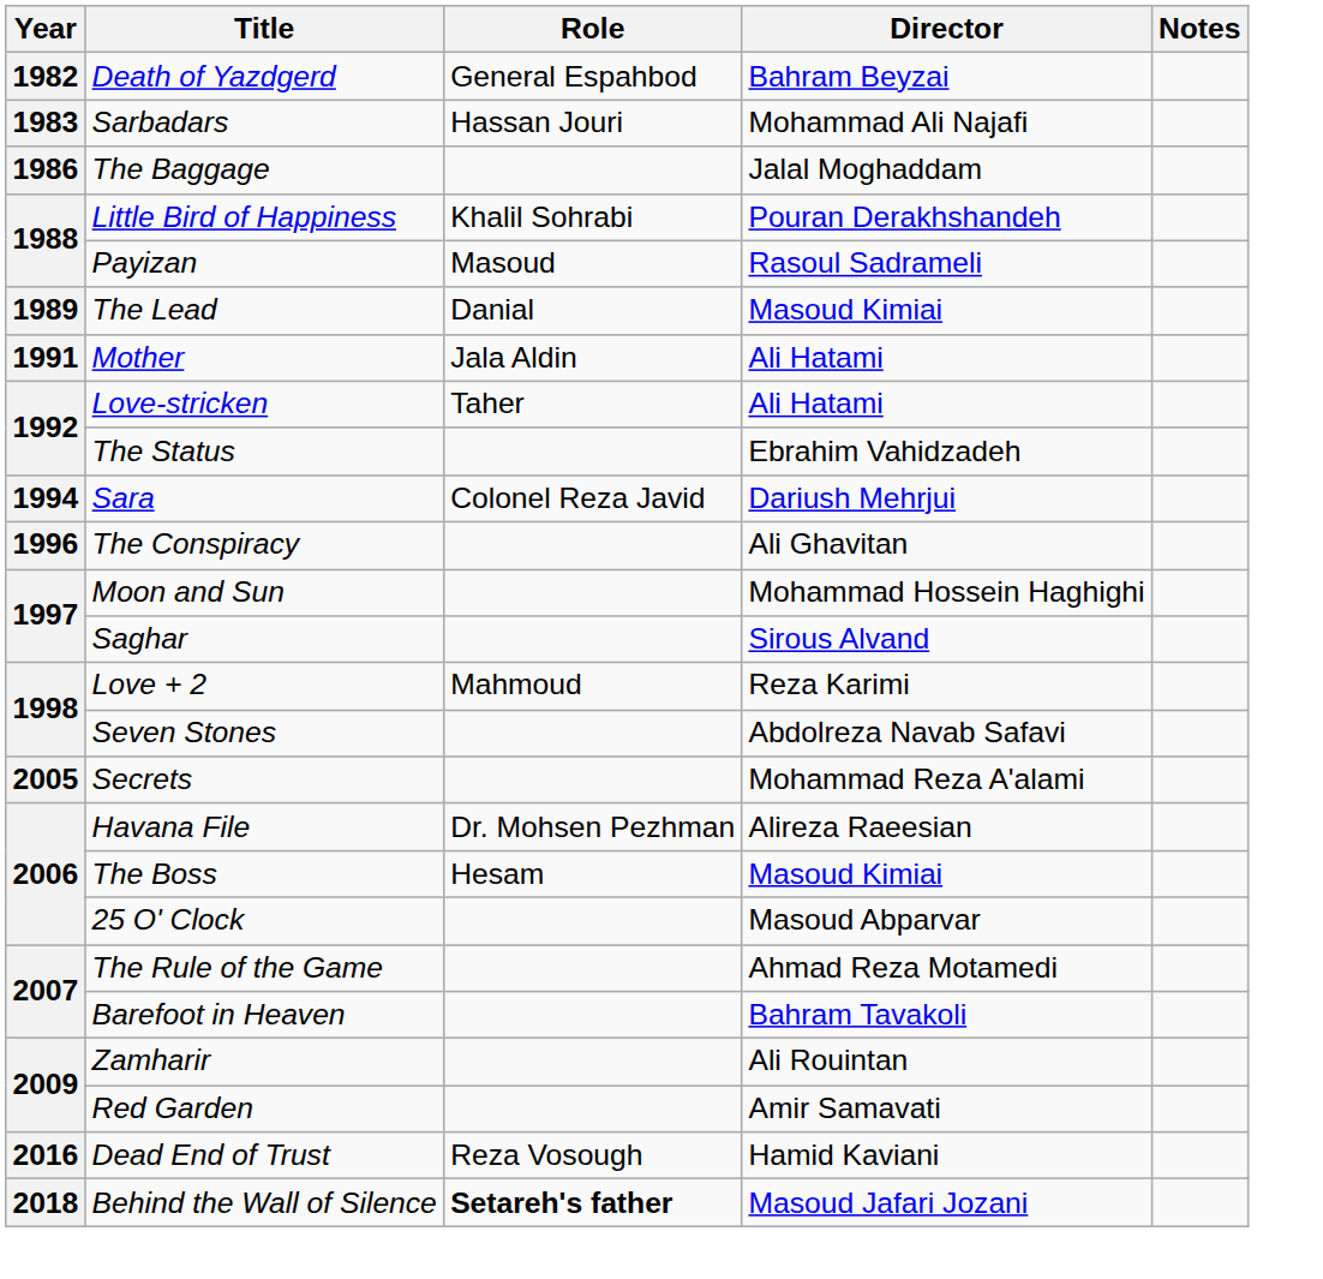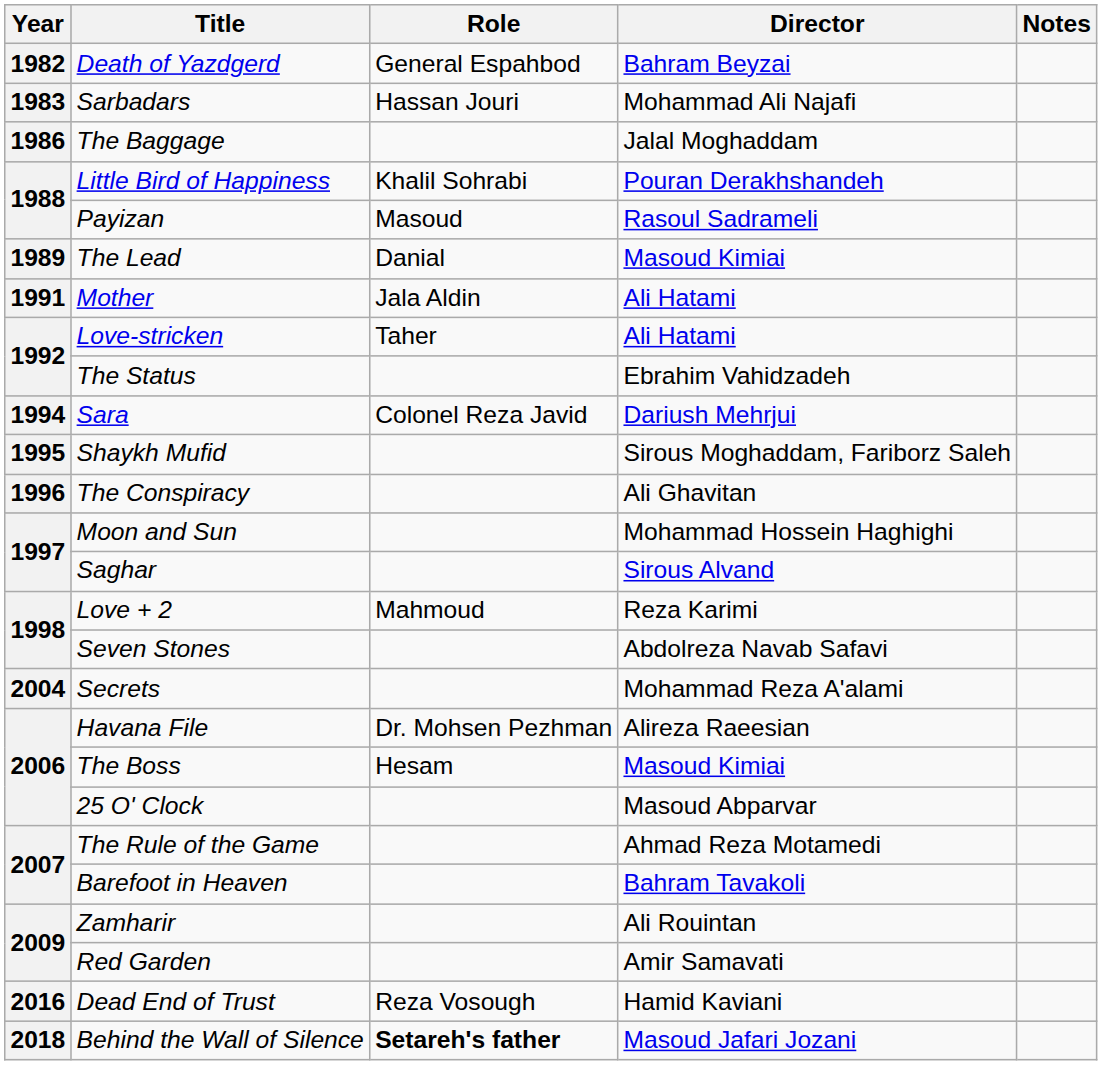 <table class="wikitable plainrowheaders sortable"  style=font-size:100%>
 <tr>
 <th scope="col">Year</th>
 <th scope="col">Title</th>
 <th scope="col">Role</th>
 <th scope="col">Director</th>
 <th scope="col" class="unsortable">Notes</th>
 </tr>
 <tr>
 <th scope=row>1982</th>
 <td><em><a href='#'>Death of Yazdgerd</a></em></td>
 <td>General Espahbod</td>
 <td><a href='#'>Bahram Beyzai</a></td>
 <td></td>
 </tr>
 <tr>
 <th scope=row>1983</th>
 <td><em>Sarbadars</em></td>
 <td>Hassan Jouri</td>
 <td>Mohammad Ali Najafi</td>
 <td></td>
 </tr>
 <tr>
 <th scope=row>1986</th>
 <td><em>The Baggage</em></td>
 <td></td>
 <td>Jalal Moghaddam</td>
 <td></td>
 </tr>
 <tr>
 <th scope=row rowspan="2">1988</th>
 <td><em><a href='#'>Little Bird of Happiness</a></em></td>
 <td>Khalil Sohrabi</td>
 <td><a href='#'>Pouran Derakhshandeh</a></td>
 <td></td>
 </tr>
 <tr>
 <td><em>Payizan</em></td>
 <td>Masoud</td>
 <td><a href='#'>Rasoul Sadrameli</a></td>
 <td></td>
 </tr>
 <tr>
 <th scope=row>1989</th>
 <td><em>The Lead</em></td>
 <td>Danial</td>
 <td><a href='#'>Masoud Kimiai</a></td>
 <td></td>
 </tr>
 <tr>
 <th scope=row>1991</th>
 <td><em><a href='#'>Mother</a></em></td>
 <td>Jala Aldin</td>
 <td><a href='#'>Ali Hatami</a></td>
 <td></td>
 </tr>
 <tr>
 <th scope=row rowspan="2">1992</th>
 <td><em><a href='#'>Love-stricken</a></em></td>
 <td>Taher</td>
 <td><a href='#'>Ali Hatami</a></td>
 <td></td>
 </tr>
 <tr>
 <td><em>The Status</em></td>
 <td></td>
 <td>Ebrahim Vahidzadeh</td>
 <td></td>
 </tr>
 <tr>
 <th scope=row>1994</th>
 <td><em><a href='#'>Sara</a></em></td>
 <td>Colonel Reza Javid</td>
 <td><a href='#'>Dariush Mehrjui</a></td>
 <td></td>
 </tr>
 <tr>
+<th scope=row>1995</th>
+<td><em>Shaykh Mufid</em></td>
+<td></td>
+<td>Sirous Moghaddam, Fariborz Saleh</td>
+<td></td>
+</tr>
+<tr>
 <th scope=row>1996</th>
 <td><em>The Conspiracy</em></td>
 <td></td>
 <td>Ali Ghavitan</td>
 <td></td>
 </tr>
 <tr>
 <th scope=row rowspan="2">1997</th>
 <td><em>Moon and Sun</em></td>
 <td></td>
 <td>Mohammad Hossein Haghighi</td>
 <td></td>
 </tr>
 <tr>
 <td><em>Saghar</em></td>
 <td></td>
 <td><a href='#'>Sirous Alvand</a></td>
 <td></td>
 </tr>
 <tr>
 <th scope=row rowspan="2">1998</th>
 <td><em>Love + 2</em></td>
 <td>Mahmoud</td>
 <td>Reza Karimi</td>
 <td></td>
 </tr>
 <tr>
 <td><em>Seven Stones</em></td>
 <td></td>
 <td>Abdolreza Navab Safavi</td>
 <td></td>
 </tr>
 <tr>
-<th scope=row>2005</th>
+<th scope=row>2004</th>
 <td><em>Secrets</em></td>
 <td></td>
 <td>Mohammad Reza A'alami</td>
 <td></td>
 </tr>
 <tr>
 <th scope=row rowspan="3">2006</th>
 <td><em>Havana File</em></td>
 <td>Dr. Mohsen Pezhman</td>
 <td>Alireza Raeesian</td>
 <td></td>
 </tr>
 <tr>
 <td><em>The Boss</em></td>
 <td>Hesam</td>
 <td><a href='#'>Masoud Kimiai</a></td>
 <td></td>
 </tr>
 <tr>
 <td><em>25 O' Clock</em></td>
 <td></td>
 <td>Masoud Abparvar</td>
 <td></td>
 </tr>
 <tr>
 <th scope=row rowspan="2">2007</th>
 <td><em>The Rule of the Game</em></td>
 <td></td>
 <td>Ahmad Reza Motamedi</td>
 <td></td>
 </tr>
 <tr>
 <td><em>Barefoot in Heaven</em></td>
 <td></td>
 <td><a href='#'>Bahram Tavakoli</a></td>
 <td></td>
 </tr>
 <tr>
 <th scope=row rowspan="2">2009</th>
 <td><em>Zamharir</em></td>
 <td></td>
 <td>Ali Rouintan</td>
 <td></td>
 </tr>
 <tr>
 <td><em>Red Garden</em></td>
 <td></td>
 <td>Amir Samavati</td>
 <td></td>
 </tr>
 <tr>
 <th scope=row>2016</th>
 <td><em>Dead End of Trust</em></td>
 <td>Reza Vosough</td>
 <td>Hamid Kaviani</td>
 <td></td>
 </tr>
 <tr>
 <th scope=row>2018</th>
 <td><em>Behind the Wall of Silence</em></td>
 <td><strong>Setareh's father</strong></td>
 <td><a href='#'>Masoud Jafari Jozani</a></td>
 <td></td>
 </tr>
 </table>
